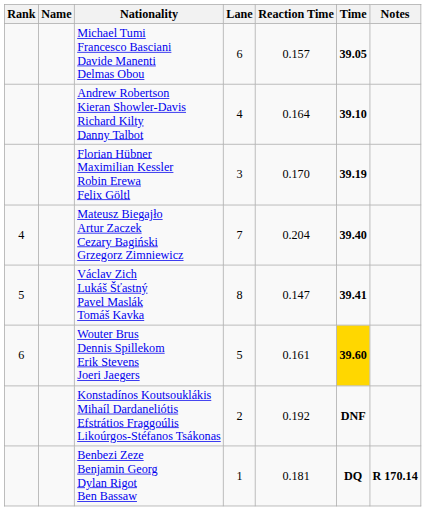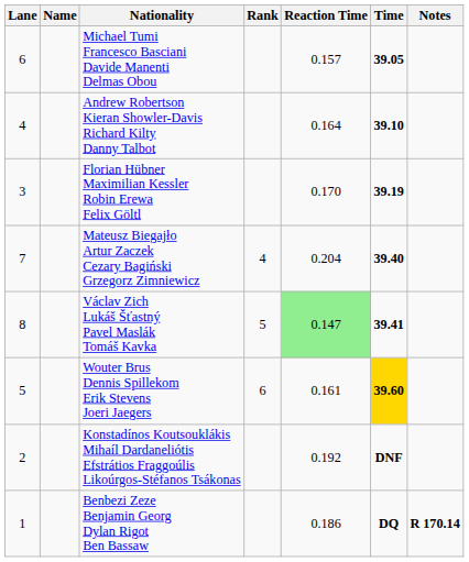 <table class="wikitable sortable" style="text-align:center">
 <tr>
-<th>Rank</th>
+<th>Lane</th>
 <th>Name</th>
 <th>Nationality</th>
-<th>Lane</th>
+<th>Rank</th>
 <th>Reaction Time</th>
 <th>Time</th>
 <th>Notes</th>
 </tr>
 <tr>
-<td></td>
+<td>6</td>
 <td align=left></td>
 <td align=left><a href='#'>Michael Tumi</a><br><a href='#'>Francesco Basciani</a><br><a href='#'>Davide Manenti</a><br><a href='#'>Delmas Obou</a></td>
-<td>6</td>
+<td></td>
 <td>0.157</td>
 <td><strong>39.05</strong></td>
 <td></td>
 </tr>
 <tr>
-<td></td>
+<td>4</td>
 <td align=left></td>
 <td align=left><a href='#'>Andrew Robertson</a><br><a href='#'>Kieran Showler-Davis</a><br><a href='#'>Richard Kilty</a><br><a href='#'>Danny Talbot</a></td>
-<td>4</td>
+<td></td>
 <td>0.164</td>
 <td><strong>39.10</strong></td>
 <td></td>
 </tr>
 <tr>
-<td></td>
+<td>3</td>
 <td align=left></td>
 <td align=left><a href='#'>Florian Hübner</a><br><a href='#'>Maximilian Kessler</a><br><a href='#'>Robin Erewa</a><br><a href='#'>Felix Göltl</a></td>
-<td>3</td>
+<td></td>
 <td>0.170</td>
 <td><strong>39.19</strong></td>
 <td></td>
 </tr>
 <tr>
-<td>4</td>
+<td>7</td>
 <td align=left></td>
 <td align=left><a href='#'>Mateusz Biegajło</a><br><a href='#'>Artur Zaczek</a><br><a href='#'>Cezary Bagiński</a><br><a href='#'>Grzegorz Zimniewicz</a></td>
-<td>7</td>
+<td>4</td>
 <td>0.204</td>
 <td><strong>39.40</strong></td>
 <td></td>
 </tr>
 <tr>
-<td>5</td>
+<td>8</td>
 <td align=left></td>
 <td align=left><a href='#'>Václav Zich</a><br><a href='#'>Lukáš Šťastný</a><br><a href='#'>Pavel Maslák</a><br><a href='#'>Tomáš Kavka</a></td>
-<td>8</td>
-<td>0.147</td>
+<td>5</td>
+<td style="background: lightgreen;">0.147</td>
 <td><strong>39.41</strong></td>
 <td></td>
 </tr>
 <tr>
-<td>6</td>
+<td>5</td>
 <td align=left></td>
 <td align=left><a href='#'>Wouter Brus</a><br><a href='#'>Dennis Spillekom</a><br><a href='#'>Erik Stevens</a><br><a href='#'>Joeri Jaegers</a></td>
-<td>5</td>
+<td>6</td>
 <td>0.161</td>
 <td style="background: gold;"><strong>39.60</strong></td>
 <td></td>
 </tr>
 <tr>
-<td></td>
+<td>2</td>
 <td align=left></td>
 <td align=left><a href='#'>Konstadínos Koutsouklákis</a><br><a href='#'>Mihaíl Dardaneliótis</a><br><a href='#'>Efstrátios Fraggoúlis</a><br><a href='#'>Likoúrgos-Stéfanos Tsákonas</a></td>
-<td>2</td>
+<td></td>
 <td>0.192</td>
 <td><strong>DNF</strong></td>
 <td></td>
 </tr>
 <tr>
-<td></td>
+<td>1</td>
 <td align=left></td>
 <td align=left><a href='#'>Benbezi Zeze</a><br><a href='#'>Benjamin Georg</a><br><a href='#'>Dylan Rigot</a><br><a href='#'>Ben Bassaw</a></td>
-<td>1</td>
-<td>0.181</td>
+<td></td>
+<td>0.186</td>
 <td><strong>DQ</strong></td>
 <td><strong>R 170.14</strong></td>
 </tr>
 </table>
